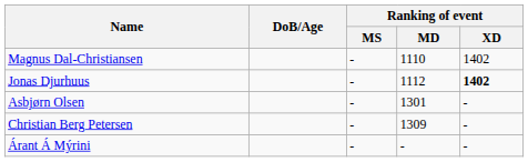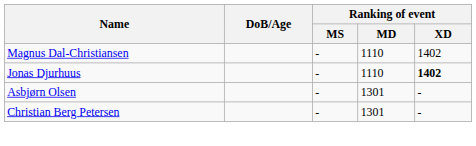 <table class="wikitable" style="width:600px; font-size:95%;">
 <tr>
 <th rowspan="2" align="left">Name</th>
 <th rowspan="2" align="left">DoB/Age</th>
 <th colspan="3" align="center">Ranking of event</th>
 </tr>
 <tr>
 <th align="center">MS</th>
 <th>MD</th>
 <th align="center">XD</th>
 </tr>
 <tr>
 <td><a href='#'>Magnus Dal-Christiansen</a></td>
 <td></td>
 <td>-</td>
 <td>1110</td>
 <td>1402</td>
 </tr>
 <tr>
 <td><a href='#'>Jonas Djurhuus</a></td>
 <td></td>
 <td>-</td>
-<td>1112</td>
+<td>1110</td>
 <td><strong>1402</strong></td>
 </tr>
 <tr>
 <td><a href='#'>Asbjørn Olsen</a></td>
 <td></td>
 <td>-</td>
 <td>1301</td>
 <td>-</td>
 </tr>
 <tr>
 <td><a href='#'>Christian Berg Petersen</a></td>
 <td></td>
 <td>-</td>
-<td>1309</td>
-<td>-</td>
-</tr>
-<tr>
-<td><a href='#'>Árant Á Mýrini</a></td>
-<td></td>
-<td>-</td>
-<td>-</td>
+<td>1301</td>
 <td>-</td>
 </tr>
 </table>
